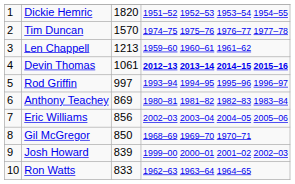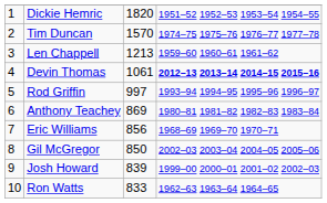 <table class="wikitable">
 <tr>
 </tr>
 <tr>
 <td>1</td>
 <td><a href='#'>Dickie Hemric</a></td>
 <td>1820</td>
 <td style="font-size:80%;"><a href='#'>1951–52</a> <a href='#'>1952–53</a> <a href='#'>1953–54</a> <a href='#'>1954–55</a></td>
 </tr>
 <tr>
 <td>2</td>
 <td><a href='#'>Tim Duncan</a></td>
 <td>1570</td>
 <td style="font-size:80%;"><a href='#'>1974–75</a> <a href='#'>1975–76</a> <a href='#'>1976–77</a> <a href='#'>1977–78</a></td>
 </tr>
 <tr>
 <td>3</td>
 <td><a href='#'>Len Chappell</a></td>
 <td>1213</td>
 <td style="font-size:80%;"><a href='#'>1959–60</a> <a href='#'>1960–61</a> <a href='#'>1961–62</a></td>
 </tr>
 <tr>
 <td>4</td>
 <td><a href='#'>Devin Thomas</a></td>
 <td>1061</td>
 <td style="font-size:80%;"><strong><a href='#'>2012–13</a> <a href='#'>2013–14</a> <a href='#'>2014–15</a> <a href='#'>2015–16</a></strong></td>
 </tr>
 <tr>
 <td>5</td>
 <td><a href='#'>Rod Griffin</a></td>
 <td>997</td>
 <td style="font-size:80%;"><a href='#'>1993–94</a> <a href='#'>1994–95</a> <a href='#'>1995–96</a> <a href='#'>1996–97</a></td>
 </tr>
 <tr>
 <td>6</td>
 <td><a href='#'>Anthony Teachey</a></td>
 <td>869</td>
 <td style="font-size:80%;"><a href='#'>1980–81</a> <a href='#'>1981–82</a> <a href='#'>1982–83</a> <a href='#'>1983–84</a></td>
 </tr>
 <tr>
 <td>7</td>
 <td><a href='#'>Eric Williams</a></td>
 <td>856</td>
-<td style="font-size:80%;"><a href='#'>2002–03</a> <a href='#'>2003–04</a> <a href='#'>2004–05</a> <a href='#'>2005–06</a></td>
+<td style="font-size:80%;"><a href='#'>1968–69</a> <a href='#'>1969–70</a> <a href='#'>1970–71</a></td>
 </tr>
 <tr>
 <td>8</td>
 <td><a href='#'>Gil McGregor</a></td>
 <td>850</td>
-<td style="font-size:80%;"><a href='#'>1968–69</a> <a href='#'>1969–70</a> <a href='#'>1970–71</a></td>
+<td style="font-size:80%;"><a href='#'>2002–03</a> <a href='#'>2003–04</a> <a href='#'>2004–05</a> <a href='#'>2005–06</a></td>
 </tr>
 <tr>
 <td>9</td>
 <td><a href='#'>Josh Howard</a></td>
 <td>839</td>
 <td style="font-size:80%;"><a href='#'>1999–00</a> <a href='#'>2000–01</a> <a href='#'>2001–02</a> <a href='#'>2002–03</a></td>
 </tr>
 <tr>
 <td>10</td>
 <td><a href='#'>Ron Watts</a></td>
 <td>833</td>
 <td style="font-size:80%;"><a href='#'>1962–63</a> <a href='#'>1963–64</a> <a href='#'>1964–65</a></td>
 </tr>
 </table>
